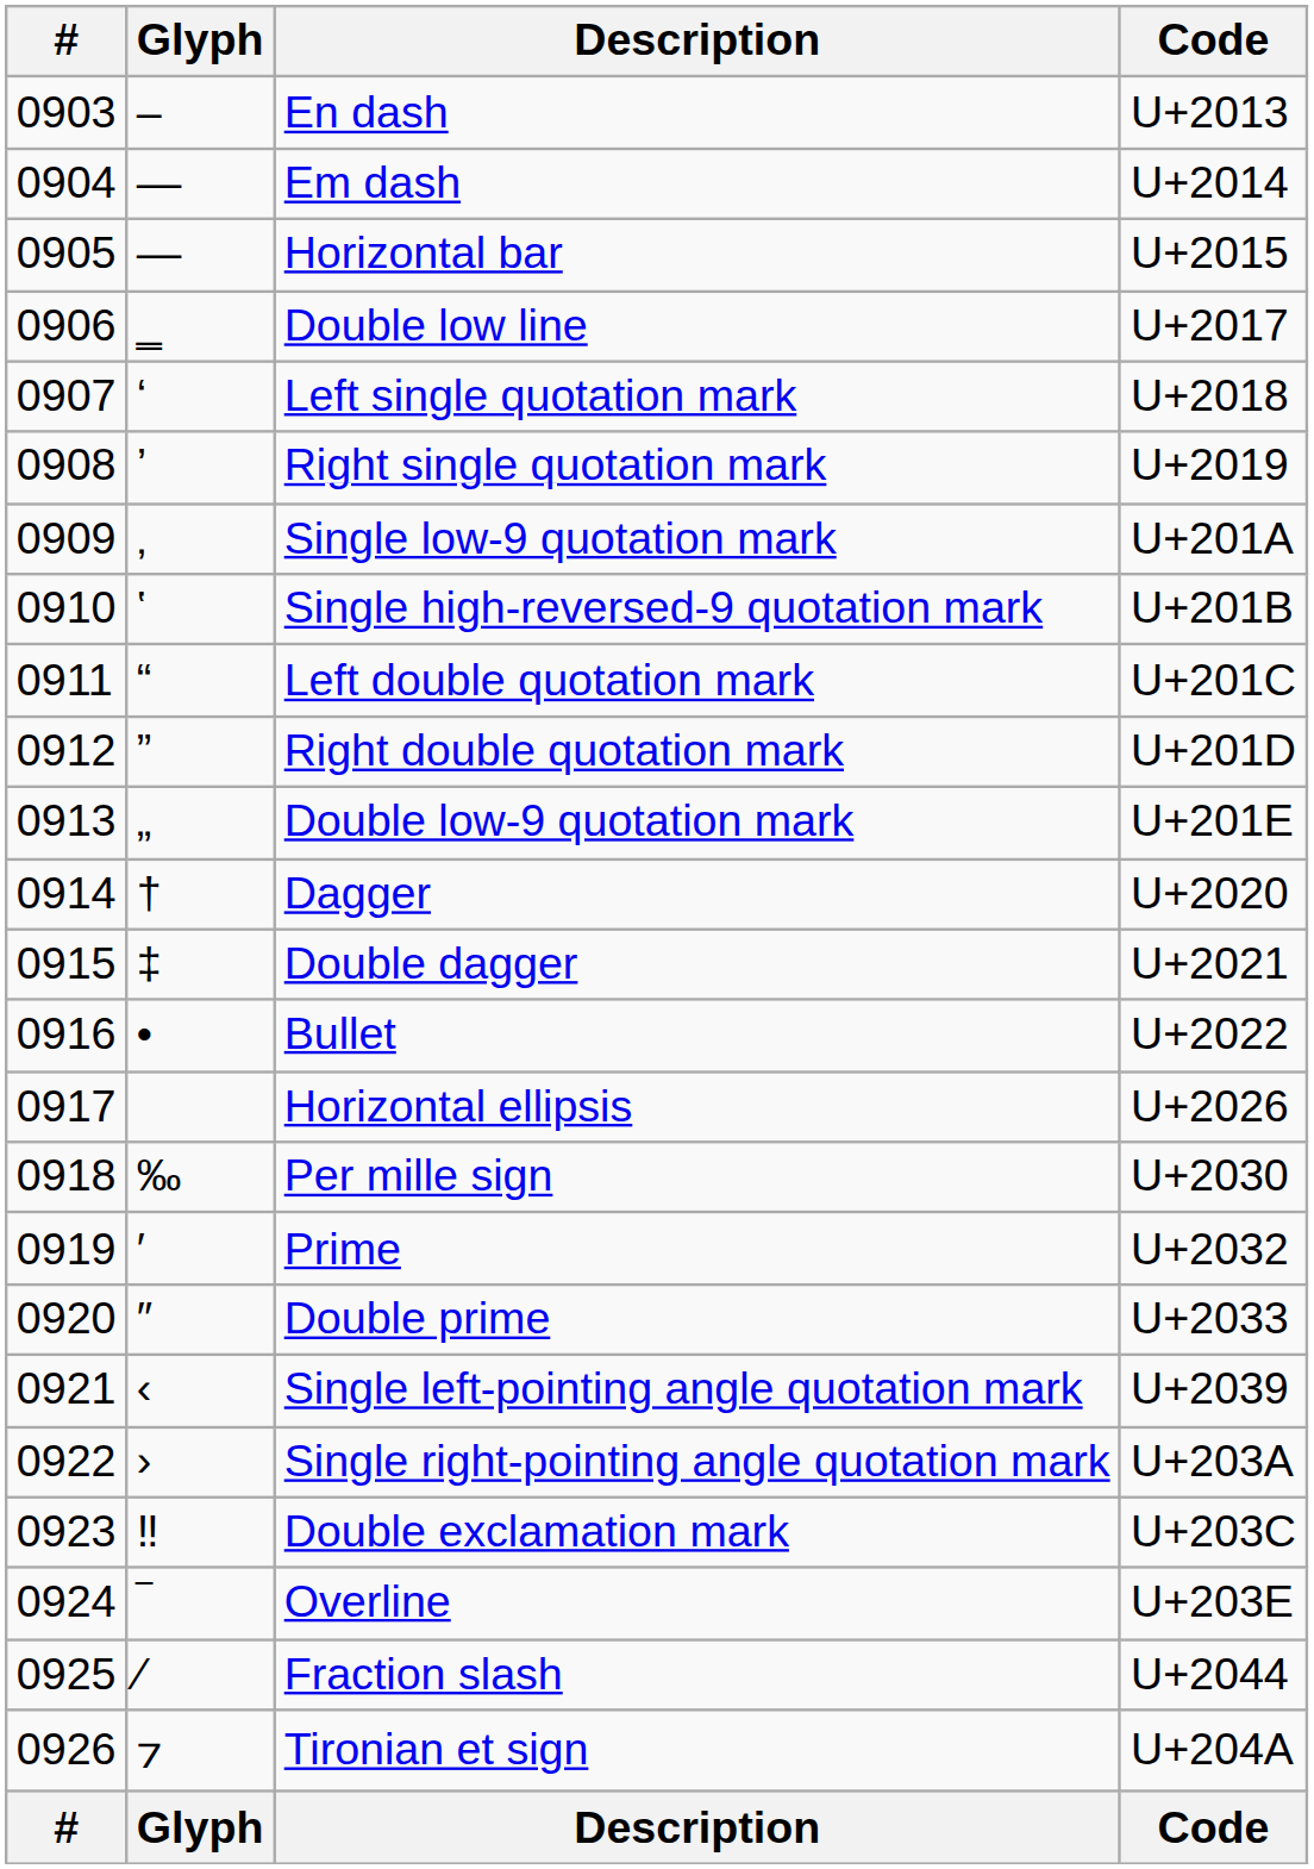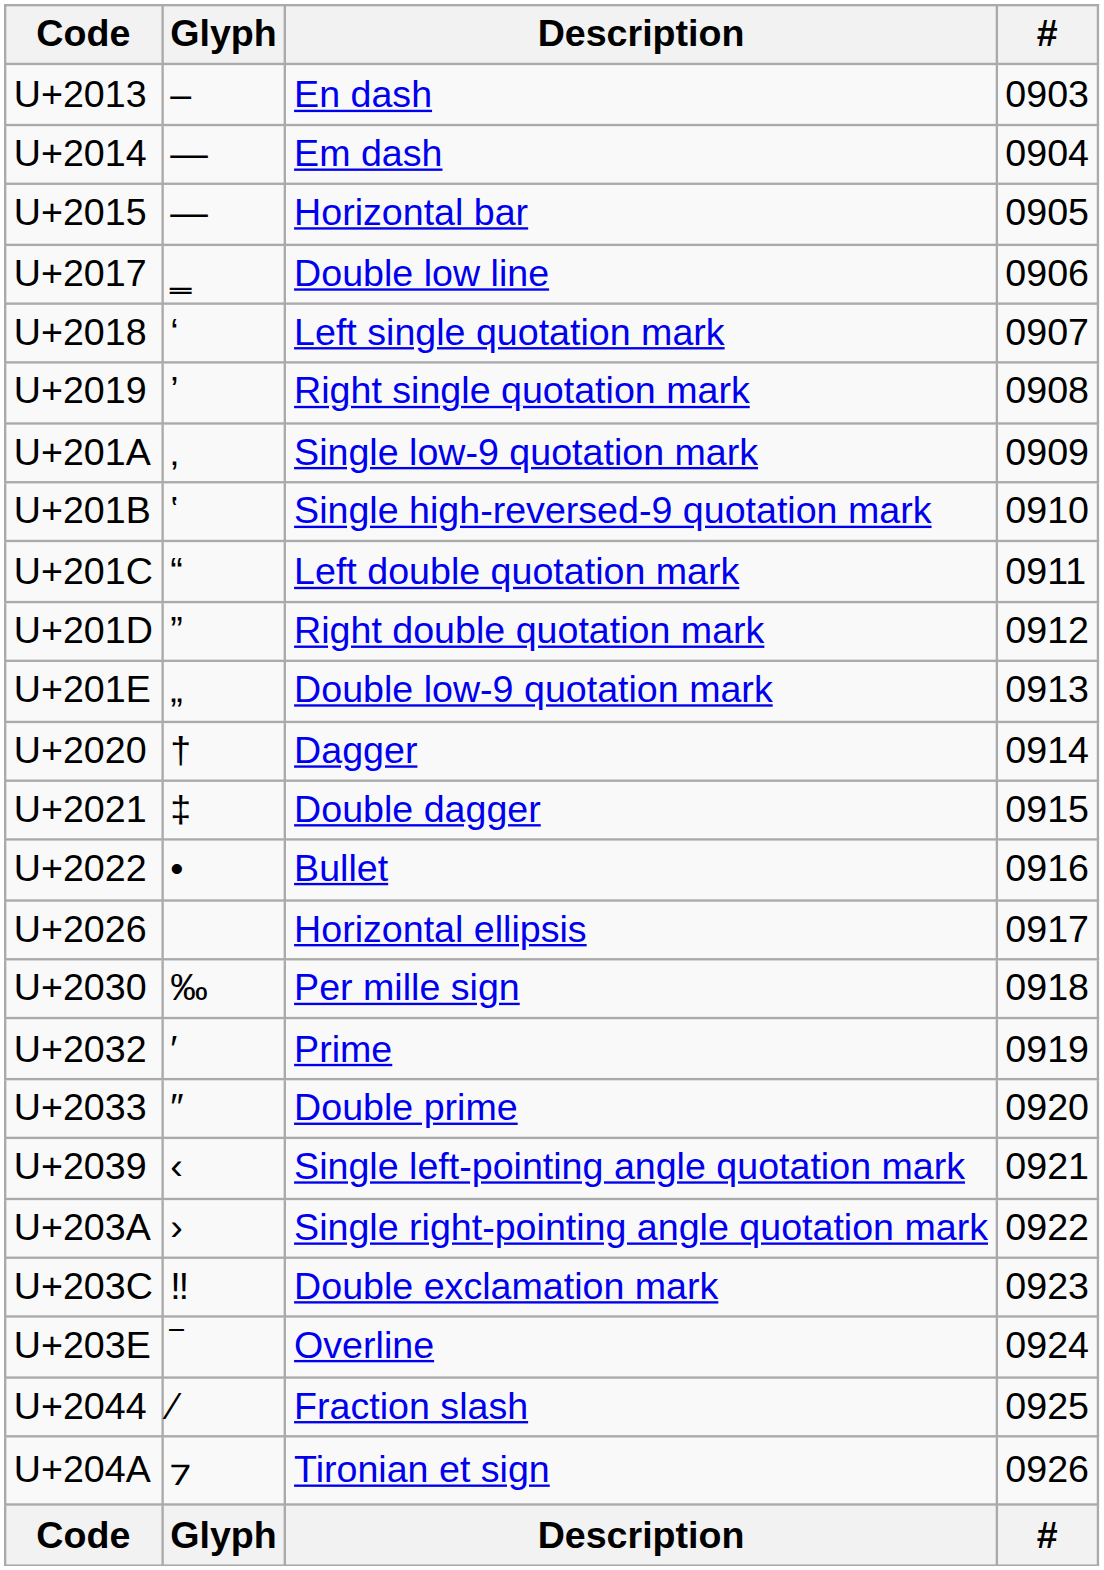 <table class="wikitable sortable collapsible" id="Table_Unicode_symbols">
 <tr>
-<th>#</th>
+<th>Code</th>
 <th>Glyph</th>
 <th>Description</th>
-<th>Code</th>
+<th>#</th>
 </tr>
 <tr>
-<td>0903</td>
+<td>U+2013</td>
 <td>–</td>
 <td><a href='#'>En dash</a></td>
-<td>U+2013</td>
+<td>0903</td>
 </tr>
 <tr>
-<td>0904</td>
+<td>U+2014</td>
 <td>—</td>
 <td><a href='#'>Em dash</a></td>
-<td>U+2014</td>
+<td>0904</td>
 </tr>
 <tr>
-<td>0905</td>
+<td>U+2015</td>
 <td>―</td>
 <td><a href='#'>Horizontal bar</a></td>
-<td>U+2015</td>
+<td>0905</td>
 </tr>
 <tr>
-<td>0906</td>
+<td>U+2017</td>
 <td>‗</td>
 <td><a href='#'>Double low line</a></td>
-<td>U+2017</td>
+<td>0906</td>
 </tr>
 <tr>
-<td>0907</td>
+<td>U+2018</td>
 <td>‘</td>
 <td><a href='#'>Left single quotation mark</a></td>
-<td>U+2018</td>
+<td>0907</td>
 </tr>
 <tr>
-<td>0908</td>
+<td>U+2019</td>
 <td>’</td>
 <td><a href='#'>Right single quotation mark</a></td>
-<td>U+2019</td>
+<td>0908</td>
 </tr>
 <tr>
-<td>0909</td>
+<td>U+201A</td>
 <td>‚</td>
 <td><a href='#'>Single low-9 quotation mark</a></td>
-<td>U+201A</td>
+<td>0909</td>
 </tr>
 <tr>
-<td>0910</td>
+<td>U+201B</td>
 <td>‛</td>
 <td><a href='#'>Single high-reversed-9 quotation mark</a></td>
-<td>U+201B</td>
+<td>0910</td>
 </tr>
 <tr>
-<td>0911</td>
+<td>U+201C</td>
 <td>“</td>
 <td><a href='#'>Left double quotation mark</a></td>
-<td>U+201C</td>
+<td>0911</td>
 </tr>
 <tr>
-<td>0912</td>
+<td>U+201D</td>
 <td>”</td>
 <td><a href='#'>Right double quotation mark</a></td>
-<td>U+201D</td>
+<td>0912</td>
 </tr>
 <tr>
-<td>0913</td>
+<td>U+201E</td>
 <td>„</td>
 <td><a href='#'>Double low-9 quotation mark</a></td>
-<td>U+201E</td>
+<td>0913</td>
 </tr>
 <tr>
-<td>0914</td>
+<td>U+2020</td>
 <td>†</td>
 <td><a href='#'>Dagger</a></td>
-<td>U+2020</td>
+<td>0914</td>
 </tr>
 <tr>
-<td>0915</td>
+<td>U+2021</td>
 <td>‡</td>
 <td><a href='#'>Double dagger</a></td>
-<td>U+2021</td>
+<td>0915</td>
 </tr>
 <tr>
-<td>0916</td>
+<td>U+2022</td>
 <td>•</td>
 <td><a href='#'>Bullet</a></td>
-<td>U+2022</td>
+<td>0916</td>
 </tr>
 <tr>
-<td>0917</td>
+<td>U+2026</td>
 <td></td>
 <td><a href='#'>Horizontal ellipsis</a></td>
-<td>U+2026</td>
+<td>0917</td>
 </tr>
 <tr>
-<td>0918</td>
+<td>U+2030</td>
 <td>‰</td>
 <td><a href='#'>Per mille sign</a></td>
-<td>U+2030</td>
+<td>0918</td>
 </tr>
 <tr>
-<td>0919</td>
+<td>U+2032</td>
 <td>′</td>
 <td><a href='#'>Prime</a></td>
-<td>U+2032</td>
+<td>0919</td>
 </tr>
 <tr>
-<td>0920</td>
+<td>U+2033</td>
 <td>″</td>
 <td><a href='#'>Double prime</a></td>
-<td>U+2033</td>
+<td>0920</td>
 </tr>
 <tr>
-<td>0921</td>
+<td>U+2039</td>
 <td>‹</td>
 <td><a href='#'>Single left-pointing angle quotation mark</a></td>
-<td>U+2039</td>
+<td>0921</td>
 </tr>
 <tr>
-<td>0922</td>
+<td>U+203A</td>
 <td>›</td>
 <td><a href='#'>Single right-pointing angle quotation mark</a></td>
-<td>U+203A</td>
+<td>0922</td>
 </tr>
 <tr>
-<td>0923</td>
+<td>U+203C</td>
 <td>‼</td>
 <td><a href='#'>Double exclamation mark</a></td>
-<td>U+203C</td>
+<td>0923</td>
 </tr>
 <tr>
-<td>0924</td>
+<td>U+203E</td>
 <td>‾</td>
 <td><a href='#'>Overline</a></td>
-<td>U+203E</td>
+<td>0924</td>
 </tr>
 <tr>
-<td>0925</td>
+<td>U+2044</td>
 <td>⁄</td>
 <td><a href='#'>Fraction slash</a></td>
-<td>U+2044</td>
+<td>0925</td>
 </tr>
 <tr>
-<td>0926</td>
+<td>U+204A</td>
 <td>⁊</td>
 <td><a href='#'>Tironian et sign</a></td>
-<td>U+204A</td>
+<td>0926</td>
 </tr>
 <tr class="nosort">
-<th>#</th>
+<th>Code</th>
 <th>Glyph</th>
 <th>Description</th>
-<th>Code</th>
+<th>#</th>
 </tr>
 </table>
